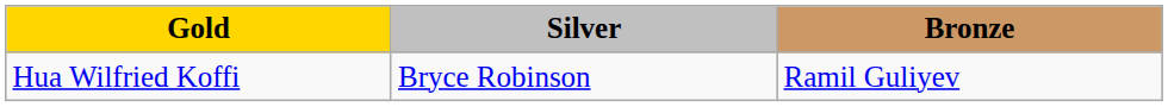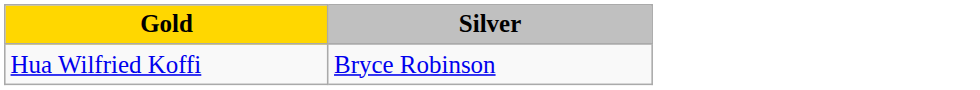 <table class="wikitable" style="text-align:left">
 <tr align="center">
 <td width=200 bgcolor=gold><strong>Gold</strong></td>
 <td width=200 bgcolor=silver><strong>Silver</strong></td>
-<td width=200 bgcolor=CC9966><strong>Bronze</strong></td>
 </tr>
 <tr>
 <td><a href='#'>Hua Wilfried Koffi</a><br><em></em></td>
 <td><a href='#'>Bryce Robinson</a><br><em></em></td>
-<td><a href='#'>Ramil Guliyev</a><br><em></em></td>
 </tr>
 </table>
